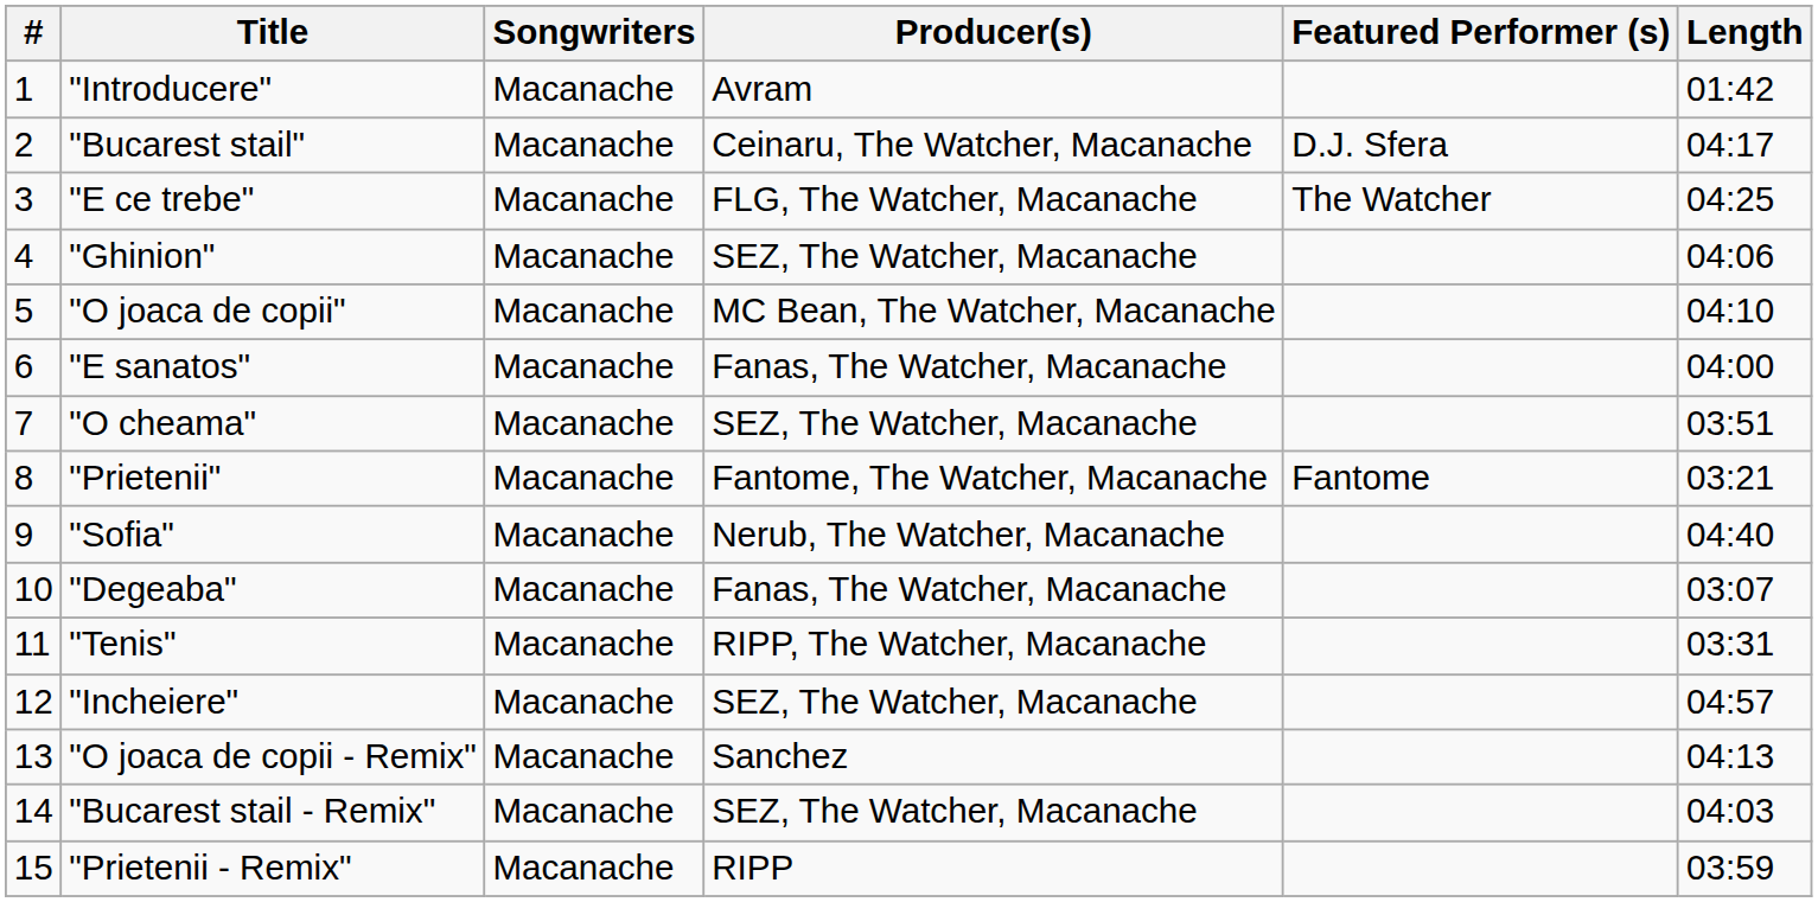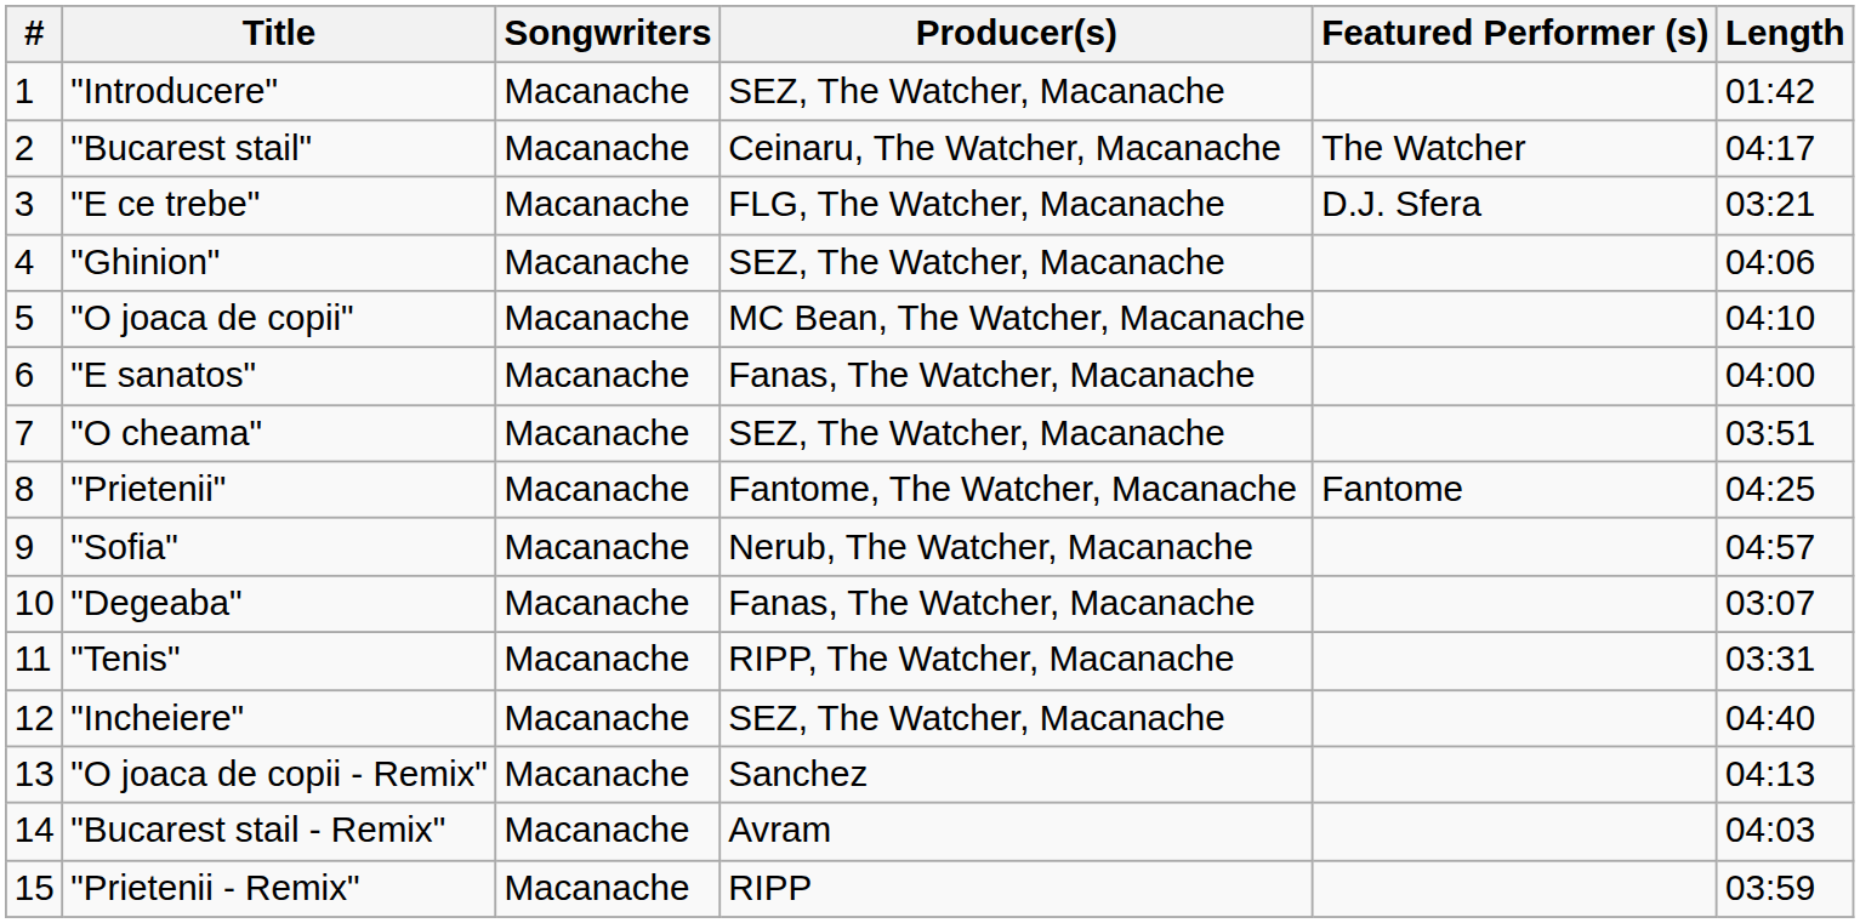 <table class="wikitable">
 <tr>
 <th align="center">#</th>
 <th align="center">Title</th>
 <th align="center">Songwriters</th>
 <th align="center">Producer(s)</th>
 <th align="center">Featured Performer (s)</th>
 <th>Length</th>
 </tr>
 <tr>
 <td>1</td>
 <td>"Introducere"</td>
 <td>Macanache</td>
-<td>Avram</td>
+<td>SEZ, The Watcher, Macanache</td>
 <td></td>
 <td>01:42</td>
 </tr>
 <tr>
 <td>2</td>
 <td>"Bucarest stail"</td>
 <td>Macanache</td>
 <td>Ceinaru, The Watcher, Macanache</td>
-<td>D.J. Sfera</td>
+<td>The Watcher</td>
 <td>04:17</td>
 </tr>
 <tr>
 <td>3</td>
 <td>"E ce trebe"</td>
 <td>Macanache</td>
 <td>FLG, The Watcher, Macanache</td>
-<td>The Watcher</td>
-<td>04:25</td>
+<td>D.J. Sfera</td>
+<td>03:21</td>
 </tr>
 <tr>
 <td>4</td>
 <td>"Ghinion"</td>
 <td>Macanache</td>
 <td>SEZ, The Watcher, Macanache</td>
 <td></td>
 <td>04:06</td>
 </tr>
 <tr>
 <td>5</td>
 <td>"O joaca de copii"</td>
 <td>Macanache</td>
 <td>MC Bean, The Watcher, Macanache</td>
 <td></td>
 <td>04:10</td>
 </tr>
 <tr>
 <td>6</td>
 <td>"E sanatos"</td>
 <td>Macanache</td>
 <td>Fanas, The Watcher, Macanache</td>
 <td></td>
 <td>04:00</td>
 </tr>
 <tr>
 <td>7</td>
 <td>"O cheama"</td>
 <td>Macanache</td>
 <td>SEZ, The Watcher, Macanache</td>
 <td></td>
 <td>03:51</td>
 </tr>
 <tr>
 <td>8</td>
 <td>"Prietenii"</td>
 <td>Macanache</td>
 <td>Fantome, The Watcher, Macanache</td>
 <td>Fantome</td>
-<td>03:21</td>
+<td>04:25</td>
 </tr>
 <tr>
 <td>9</td>
 <td>"Sofia"</td>
 <td>Macanache</td>
 <td>Nerub, The Watcher, Macanache</td>
 <td></td>
-<td>04:40</td>
+<td>04:57</td>
 </tr>
 <tr>
 <td>10</td>
 <td>"Degeaba"</td>
 <td>Macanache</td>
 <td>Fanas, The Watcher, Macanache</td>
 <td></td>
 <td>03:07</td>
 </tr>
 <tr>
 <td>11</td>
 <td>"Tenis"</td>
 <td>Macanache</td>
 <td>RIPP, The Watcher, Macanache</td>
 <td></td>
 <td>03:31</td>
 </tr>
 <tr>
 <td>12</td>
 <td>"Incheiere"</td>
 <td>Macanache</td>
 <td>SEZ, The Watcher, Macanache</td>
 <td></td>
-<td>04:57</td>
+<td>04:40</td>
 </tr>
 <tr>
 <td>13</td>
 <td>"O joaca de copii - Remix"</td>
 <td>Macanache</td>
 <td>Sanchez</td>
 <td></td>
 <td>04:13</td>
 </tr>
 <tr>
 <td>14</td>
 <td>"Bucarest stail - Remix"</td>
 <td>Macanache</td>
-<td>SEZ, The Watcher, Macanache</td>
+<td>Avram</td>
 <td></td>
 <td>04:03</td>
 </tr>
 <tr>
 <td>15</td>
 <td>"Prietenii - Remix"</td>
 <td>Macanache</td>
 <td>RIPP</td>
 <td></td>
 <td>03:59</td>
 </tr>
 </table>
